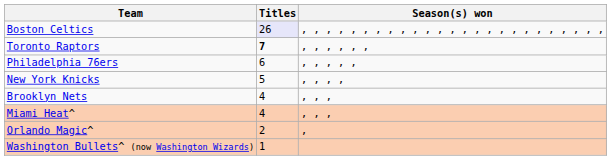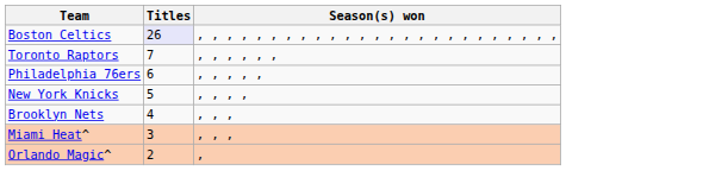 <table class="wikitable sortable">
 <tr>
 <th>Team</th>
 <th>Titles</th>
 <th>Season(s) won</th>
 </tr>
 <tr>
 <td><a href='#'>Boston Celtics</a></td>
 <td style="background: lavender;">26</td>
 <td>, , , , , , , , , , , , , , , , , , , , , , , , , </td>
 </tr>
 <tr>
 <td><a href='#'>Toronto Raptors</a></td>
-<td><strong>7</strong></td>
+<td>7</td>
 <td>, , , , , , </td>
 </tr>
 <tr>
 <td><a href='#'>Philadelphia 76ers</a></td>
 <td>6</td>
 <td>, , , , , </td>
 </tr>
 <tr>
 <td><a href='#'>New York Knicks</a></td>
 <td>5</td>
 <td>, , , , </td>
 </tr>
 <tr>
 <td><a href='#'>Brooklyn Nets</a></td>
 <td>4</td>
 <td>, , , </td>
 </tr>
 <tr>
 <td bgcolor=#FBCEB1><a href='#'>Miami Heat</a>^</td>
-<td bgcolor=#FBCEB1>4</td>
+<td bgcolor=#FBCEB1>3</td>
 <td bgcolor=#FBCEB1>, , , </td>
 </tr>
 <tr>
 <td bgcolor=#FBCEB1><a href='#'>Orlando Magic</a>^</td>
 <td bgcolor=#FBCEB1>2</td>
 <td bgcolor=#FBCEB1>, </td>
 </tr>
-<tr>
-<td bgcolor=#FBCEB1><a href='#'>Washington Bullets</a>^ <small>(now <a href='#'>Washington Wizards</a>)</small></td>
-<td bgcolor=#FBCEB1>1</td>
-<td bgcolor=#FBCEB1></td>
-</tr>
 </table>
